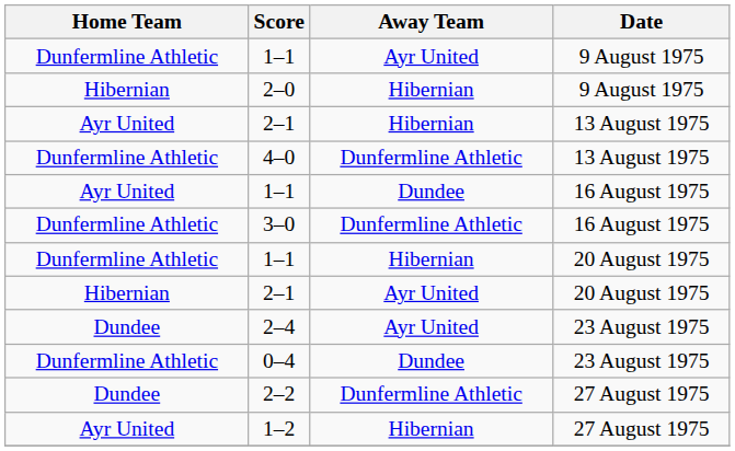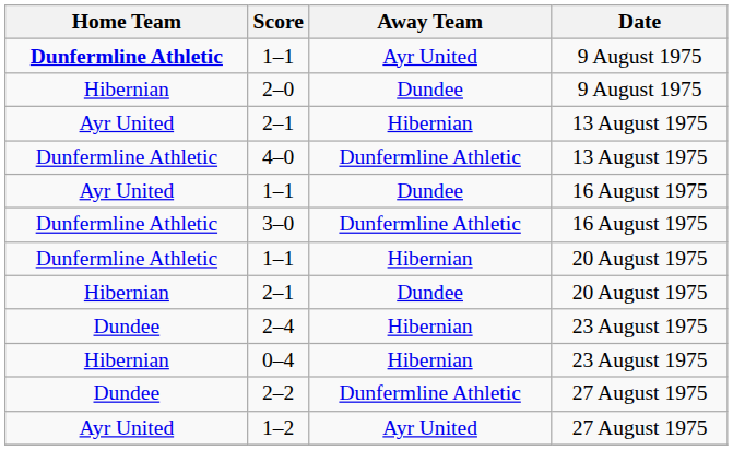 <table class="wikitable" style="text-align:center;">
 <tr>
 <th width=175>Home Team</th>
 <th width=20>Score</th>
 <th width=175>Away Team</th>
 <th width= 125>Date</th>
 </tr>
 <tr>
-<td><a href='#'>Dunfermline Athletic</a></td>
+<td><strong><a href='#'>Dunfermline Athletic</a></strong></td>
 <td>1–1</td>
 <td><a href='#'>Ayr United</a></td>
 <td>9 August 1975</td>
 </tr>
 <tr>
 <td><a href='#'>Hibernian</a></td>
 <td>2–0</td>
-<td><a href='#'>Hibernian</a></td>
+<td><a href='#'>Dundee</a></td>
 <td>9 August 1975</td>
 </tr>
 <tr>
 <td><a href='#'>Ayr United</a></td>
 <td>2–1</td>
 <td><a href='#'>Hibernian</a></td>
 <td>13 August 1975</td>
 </tr>
 <tr>
 <td><a href='#'>Dunfermline Athletic</a></td>
 <td>4–0</td>
 <td><a href='#'>Dunfermline Athletic</a></td>
 <td>13 August 1975</td>
 </tr>
 <tr>
 <td><a href='#'>Ayr United</a></td>
 <td>1–1</td>
 <td><a href='#'>Dundee</a></td>
 <td>16 August 1975</td>
 </tr>
 <tr>
 <td><a href='#'>Dunfermline Athletic</a></td>
 <td>3–0</td>
 <td><a href='#'>Dunfermline Athletic</a></td>
 <td>16 August 1975</td>
 </tr>
 <tr>
 <td><a href='#'>Dunfermline Athletic</a></td>
 <td>1–1</td>
 <td><a href='#'>Hibernian</a></td>
 <td>20 August 1975</td>
 </tr>
 <tr>
 <td><a href='#'>Hibernian</a></td>
 <td>2–1</td>
-<td><a href='#'>Ayr United</a></td>
+<td><a href='#'>Dundee</a></td>
 <td>20 August 1975</td>
 </tr>
 <tr>
 <td><a href='#'>Dundee</a></td>
 <td>2–4</td>
-<td><a href='#'>Ayr United</a></td>
+<td><a href='#'>Hibernian</a></td>
 <td>23 August 1975</td>
 </tr>
 <tr>
-<td><a href='#'>Dunfermline Athletic</a></td>
+<td><a href='#'>Hibernian</a></td>
 <td>0–4</td>
-<td><a href='#'>Dundee</a></td>
+<td><a href='#'>Hibernian</a></td>
 <td>23 August 1975</td>
 </tr>
 <tr>
 <td><a href='#'>Dundee</a></td>
 <td>2–2</td>
 <td><a href='#'>Dunfermline Athletic</a></td>
 <td>27 August 1975</td>
 </tr>
 <tr>
 <td><a href='#'>Ayr United</a></td>
 <td>1–2</td>
-<td><a href='#'>Hibernian</a></td>
+<td><a href='#'>Ayr United</a></td>
 <td>27 August 1975</td>
 </tr>
 <tr>
 </tr>
 </table>
